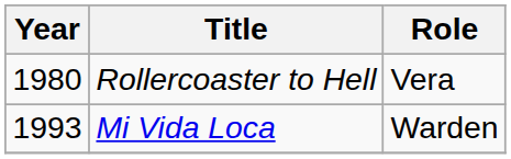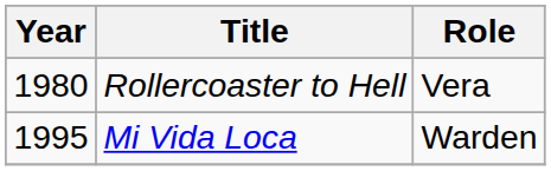 <table class="wikitable">
 <tr>
 <th>Year</th>
 <th>Title</th>
 <th>Role</th>
 </tr>
 <tr>
 <td>1980</td>
 <td><em>Rollercoaster to Hell</em></td>
 <td>Vera</td>
 </tr>
 <tr>
-<td>1993</td>
+<td>1995</td>
 <td><em><a href='#'>Mi Vida Loca</a></em></td>
 <td>Warden</td>
 </tr>
 <tr>
 </tr>
 </table>
